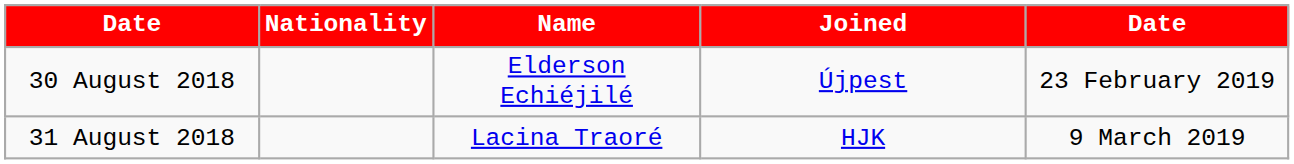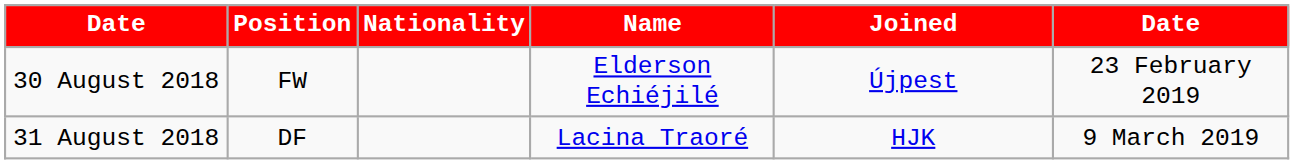 <table class="wikitable"  style="text-align:center; font-size:90%; ">
 <tr>
 <th style="background:#ff0000; color:white; width:150px;">Date</th>
+<th style="background:#ff0000; color:white; width:55px;">Position</th>
 <th style="background:#ff0000; color:white; width:55px;">Nationality</th>
 <th style="background:#ff0000; color:white; width:150px;">Name</th>
 <th style="background:#ff0000; color:white; width:200px;">Joined</th>
 <th style="background:#ff0000; color:white; width:150px;">Date</th>
 </tr>
 <tr>
 <td>30 August 2018</td>
+<td>FW</td>
 <td></td>
 <td><a href='#'>Elderson Echiéjilé</a></td>
 <td><a href='#'>Újpest</a></td>
 <td>23 February 2019</td>
 </tr>
 <tr>
 <td>31 August 2018</td>
+<td>DF</td>
 <td></td>
 <td><a href='#'>Lacina Traoré</a></td>
 <td><a href='#'>HJK</a></td>
 <td>9 March 2019</td>
 </tr>
 </table>
